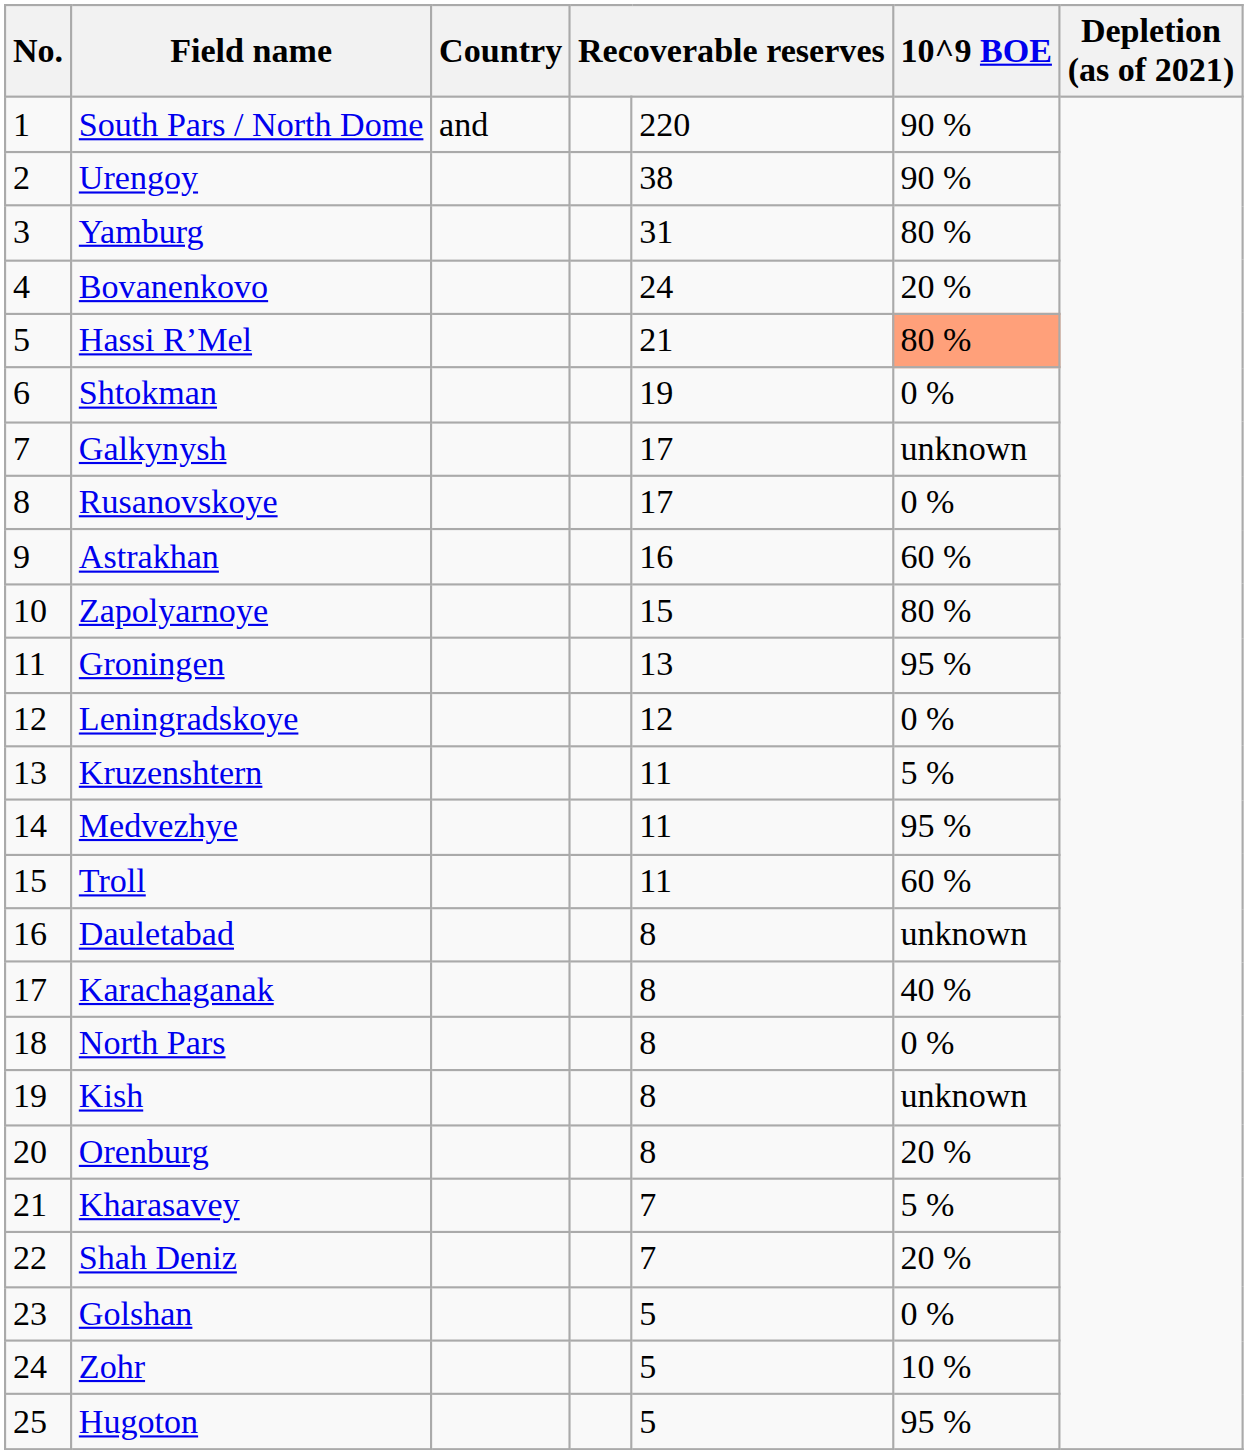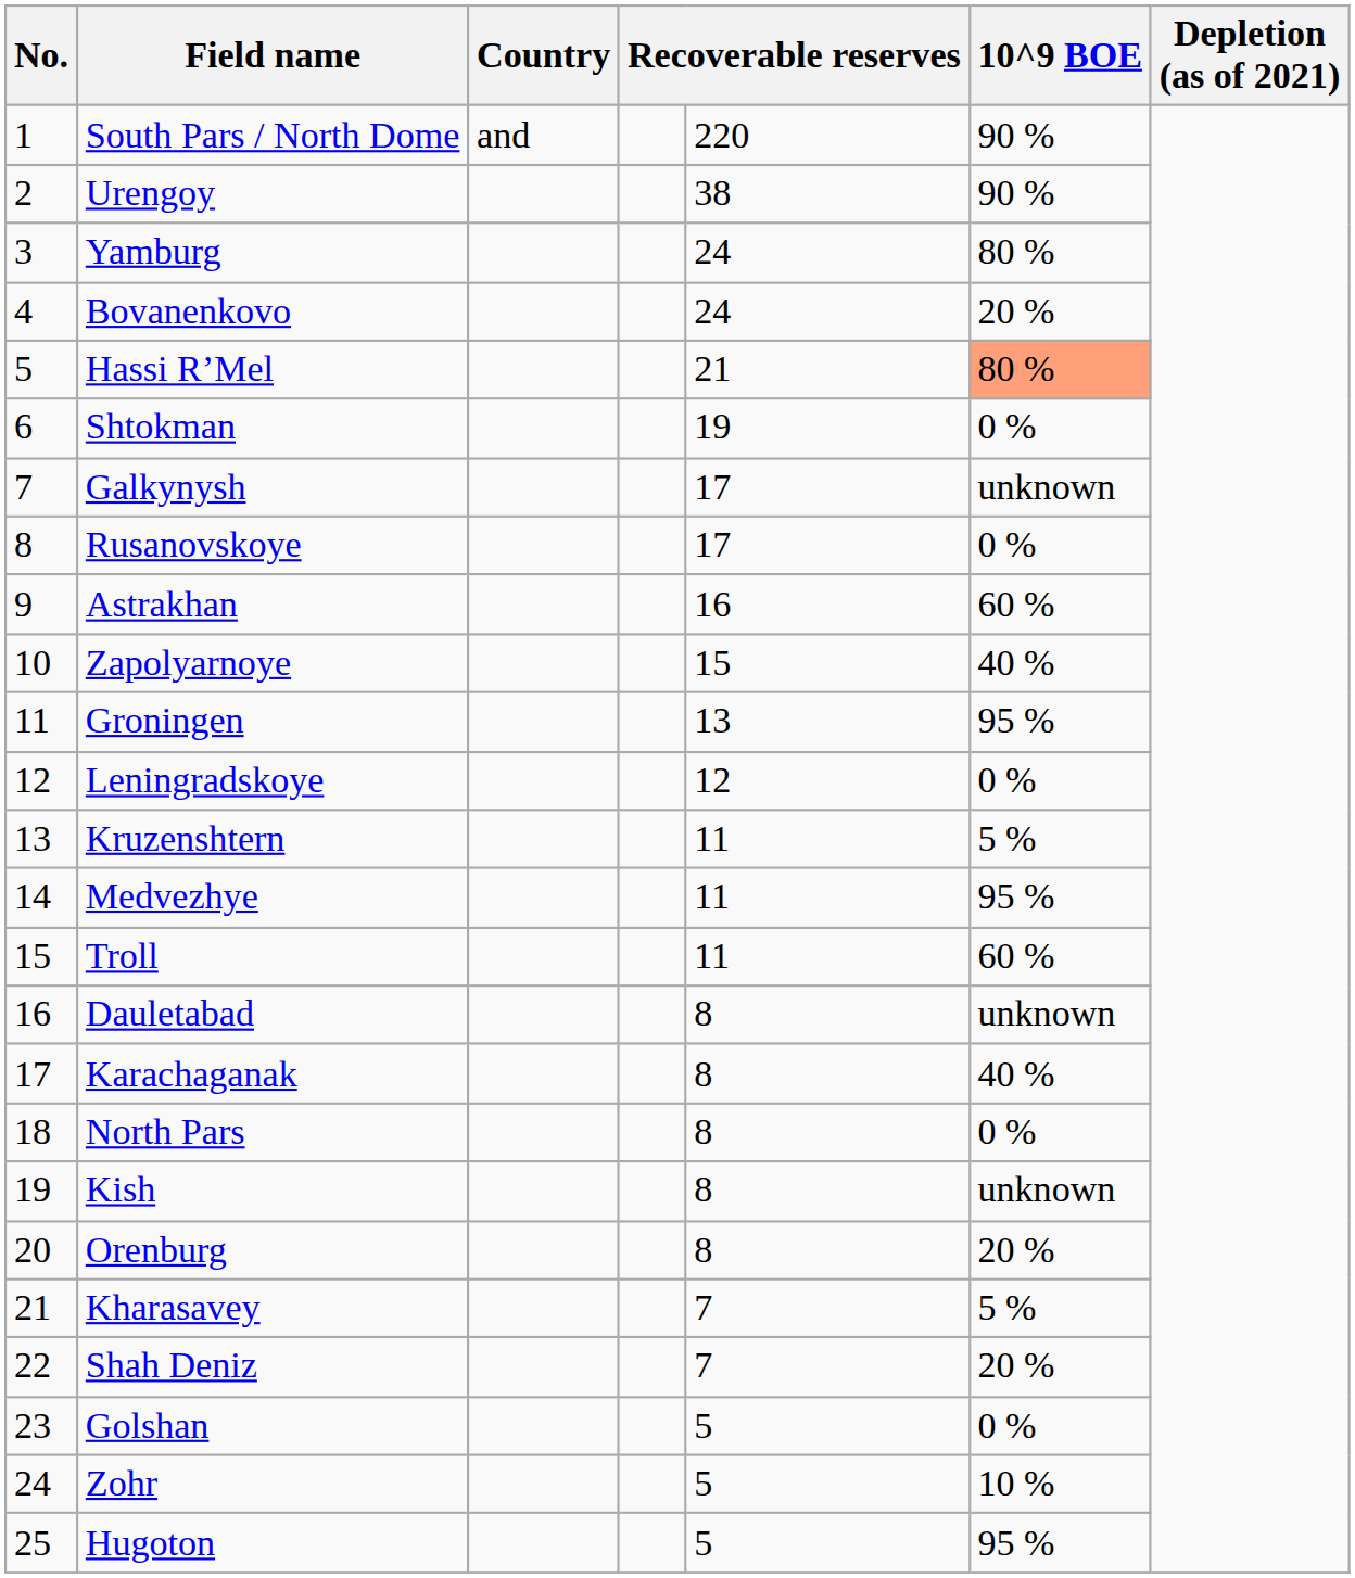 <table class="wikitable" style="text-align: left;">
 <tr>
 <th>No.</th>
 <th>Field name</th>
 <th>Country</th>
 <th colspan="2">Recoverable reserves</th>
 <th>10^9 <a href='#'>BOE</a></th>
 <th>Depletion<br>(as of 2021)</th>
 </tr>
 <tr>
 <td>1</td>
 <td><a href='#'>South Pars / North Dome</a></td>
 <td> and </td>
 <td></td>
 <td>220</td>
 <td>90 %</td>
 </tr>
 <tr>
 <td>2</td>
 <td><a href='#'>Urengoy</a></td>
 <td></td>
 <td></td>
 <td>38</td>
 <td>90 %</td>
 </tr>
 <tr>
 <td>3</td>
 <td><a href='#'>Yamburg</a></td>
 <td></td>
 <td></td>
-<td>31</td>
+<td>24</td>
 <td>80 %</td>
 </tr>
 <tr>
 <td>4</td>
 <td><a href='#'>Bovanenkovo</a></td>
 <td></td>
 <td></td>
 <td>24</td>
 <td>20 %</td>
 </tr>
 <tr>
 <td>5</td>
 <td><a href='#'>Hassi R’Mel</a></td>
 <td></td>
 <td></td>
 <td>21</td>
 <td style="background: lightsalmon;">80 %</td>
 </tr>
 <tr>
 <td>6</td>
 <td><a href='#'>Shtokman</a></td>
 <td></td>
 <td></td>
 <td>19</td>
 <td>0 %</td>
 </tr>
 <tr>
 <td>7</td>
 <td><a href='#'>Galkynysh</a></td>
 <td></td>
 <td></td>
 <td>17</td>
 <td>unknown</td>
 </tr>
 <tr>
 <td>8</td>
 <td><a href='#'>Rusanovskoye</a></td>
 <td></td>
 <td></td>
 <td>17</td>
 <td>0 %</td>
 </tr>
 <tr>
 <td>9</td>
 <td><a href='#'>Astrakhan</a></td>
 <td></td>
 <td></td>
 <td>16</td>
 <td>60 %</td>
 </tr>
 <tr>
 <td>10</td>
 <td><a href='#'>Zapolyarnoye</a></td>
 <td></td>
 <td></td>
 <td>15</td>
-<td>80 %</td>
+<td>40 %</td>
 </tr>
 <tr>
 <td>11</td>
 <td><a href='#'>Groningen</a></td>
 <td></td>
 <td></td>
 <td>13</td>
 <td>95 %</td>
 </tr>
 <tr>
 <td>12</td>
 <td><a href='#'>Leningradskoye</a></td>
 <td></td>
 <td></td>
 <td>12</td>
 <td>0 %</td>
 </tr>
 <tr>
 <td>13</td>
 <td><a href='#'>Kruzenshtern</a></td>
 <td></td>
 <td></td>
 <td>11</td>
 <td>5 %</td>
 </tr>
 <tr>
 <td>14</td>
 <td><a href='#'>Medvezhye</a></td>
 <td></td>
 <td></td>
 <td>11</td>
 <td>95 %</td>
 </tr>
 <tr>
 <td>15</td>
 <td><a href='#'>Troll</a></td>
 <td></td>
 <td></td>
 <td>11</td>
 <td>60 %</td>
 </tr>
 <tr>
 <td>16</td>
 <td><a href='#'>Dauletabad</a></td>
 <td></td>
 <td></td>
 <td>8</td>
 <td>unknown</td>
 </tr>
 <tr>
 <td>17</td>
 <td><a href='#'>Karachaganak</a></td>
 <td></td>
 <td></td>
 <td>8</td>
 <td>40 %</td>
 </tr>
 <tr>
 <td>18</td>
 <td><a href='#'>North Pars</a></td>
 <td></td>
 <td></td>
 <td>8</td>
 <td>0 %</td>
 </tr>
 <tr>
 <td>19</td>
 <td><a href='#'>Kish</a></td>
 <td></td>
 <td></td>
 <td>8</td>
 <td>unknown</td>
 </tr>
 <tr>
 <td>20</td>
 <td><a href='#'>Orenburg</a></td>
 <td></td>
 <td></td>
 <td>8</td>
 <td>20 %</td>
 </tr>
 <tr>
 <td>21</td>
 <td><a href='#'>Kharasavey</a></td>
 <td></td>
 <td></td>
 <td>7</td>
 <td>5 %</td>
 </tr>
 <tr>
 <td>22</td>
 <td><a href='#'>Shah Deniz</a></td>
 <td></td>
 <td></td>
 <td>7</td>
 <td>20 %</td>
 </tr>
 <tr>
 <td>23</td>
 <td><a href='#'>Golshan</a></td>
 <td></td>
 <td></td>
 <td>5</td>
 <td>0 %</td>
 </tr>
 <tr>
 <td>24</td>
 <td><a href='#'>Zohr</a></td>
 <td></td>
 <td></td>
 <td>5</td>
 <td>10 %</td>
 </tr>
 <tr>
 <td>25</td>
 <td><a href='#'>Hugoton</a></td>
 <td></td>
 <td></td>
 <td>5</td>
 <td>95 %</td>
 </tr>
 </table>
